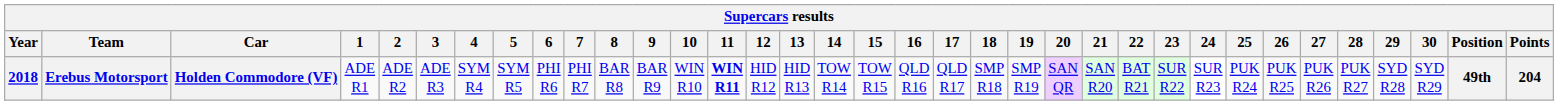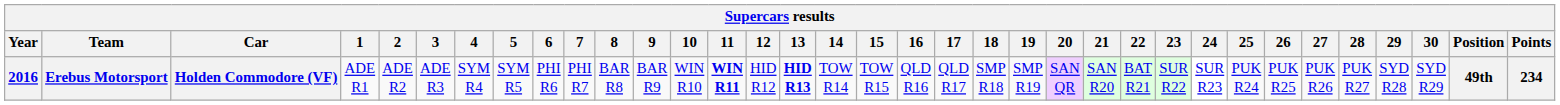 <table class="wikitable" style="text-align:center; font-size:75%">
 <tr>
 <th colspan=45><a href='#'>Supercars</a> results</th>
 </tr>
 <tr>
 <th>Year</th>
 <th>Team</th>
 <th>Car</th>
 <th>1</th>
 <th>2</th>
 <th>3</th>
 <th>4</th>
 <th>5</th>
 <th>6</th>
 <th>7</th>
 <th>8</th>
 <th>9</th>
 <th>10</th>
 <th>11</th>
 <th>12</th>
 <th>13</th>
 <th>14</th>
 <th>15</th>
 <th>16</th>
 <th>17</th>
 <th>18</th>
 <th>19</th>
 <th>20</th>
 <th>21</th>
 <th>22</th>
 <th>23</th>
 <th>24</th>
 <th>25</th>
 <th>26</th>
 <th>27</th>
 <th>28</th>
 <th>29</th>
 <th>30</th>
 <th>Position</th>
 <th>Points</th>
 </tr>
 <tr>
-<th><a href='#'>2018</a></th>
+<th><a href='#'>2016</a></th>
 <th nowrap><a href='#'>Erebus Motorsport</a></th>
 <th nowrap><a href='#'>Holden Commodore (VF)</a></th>
 <td><a href='#'>ADE<br>R1</a></td>
 <td><a href='#'>ADE<br>R2</a></td>
 <td><a href='#'>ADE<br>R3</a></td>
 <td><a href='#'>SYM<br>R4</a></td>
 <td><a href='#'>SYM<br>R5</a></td>
 <td><a href='#'>PHI<br>R6</a></td>
 <td><a href='#'>PHI<br>R7</a></td>
 <td><a href='#'>BAR<br>R8</a></td>
 <td><a href='#'>BAR<br>R9</a></td>
 <td><a href='#'>WIN<br>R10</a></td>
 <td><strong><a href='#'>WIN<br>R11</a></strong></td>
 <td><a href='#'>HID<br>R12</a></td>
-<td><a href='#'>HID<br>R13</a></td>
+<td><strong><a href='#'>HID<br>R13</a></strong></td>
 <td><a href='#'>TOW<br>R14</a></td>
 <td><a href='#'>TOW<br>R15</a></td>
 <td><a href='#'>QLD<br>R16</a></td>
 <td><a href='#'>QLD<br>R17</a></td>
 <td><a href='#'>SMP<br>R18</a></td>
 <td><a href='#'>SMP<br>R19</a></td>
 <td style="background:#EFCFFF;"><a href='#'>SAN<br>QR</a><br></td>
 <td style="background: #dfffdf"><a href='#'>SAN<br>R20</a><br></td>
 <td style="background: #dfffdf"><a href='#'>BAT<br>R21</a><br></td>
 <td style="background: #dfffdf"><a href='#'>SUR<br>R22</a><br></td>
 <td style="background: #ffffff"><a href='#'>SUR<br>R23</a><br></td>
 <td><a href='#'>PUK<br>R24</a></td>
 <td><a href='#'>PUK<br>R25</a></td>
 <td><a href='#'>PUK<br>R26</a></td>
 <td><a href='#'>PUK<br>R27</a></td>
 <td><a href='#'>SYD<br>R28</a></td>
 <td><a href='#'>SYD<br>R29</a></td>
 <th>49th</th>
-<th>204</th>
+<th>234</th>
 </tr>
 </table>
